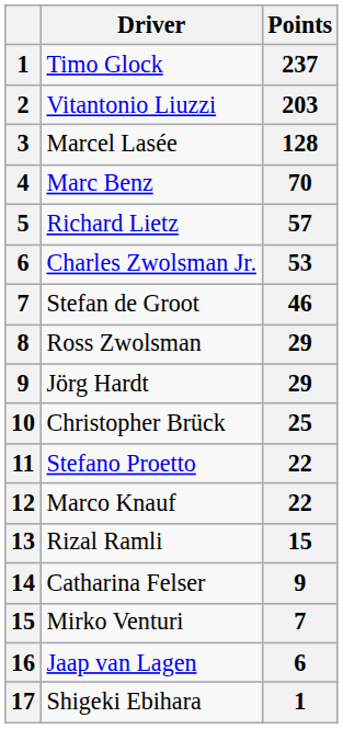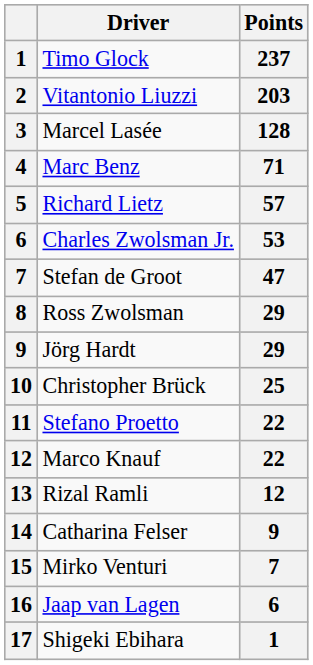 <table class="wikitable" style="font-size:85%;">
 <tr>
 <th></th>
 <th>Driver</th>
 <th>Points</th>
 </tr>
 <tr>
 <th>1</th>
 <td> <a href='#'>Timo Glock</a></td>
 <th>237</th>
 </tr>
 <tr>
 <th>2</th>
 <td> <a href='#'>Vitantonio Liuzzi</a></td>
 <th>203</th>
 </tr>
 <tr>
 <th>3</th>
 <td> Marcel Lasée</td>
 <th>128</th>
 </tr>
 <tr>
 <th>4</th>
 <td> <a href='#'>Marc Benz</a></td>
-<th>70</th>
+<th>71</th>
 </tr>
 <tr>
 <th>5</th>
 <td> <a href='#'>Richard Lietz</a></td>
 <th>57</th>
 </tr>
 <tr>
 <th>6</th>
 <td> <a href='#'>Charles Zwolsman Jr.</a></td>
 <th>53</th>
 </tr>
 <tr>
 <th>7</th>
 <td> Stefan de Groot</td>
-<th>46</th>
+<th>47</th>
 </tr>
 <tr>
 <th>8</th>
 <td> Ross Zwolsman</td>
 <th>29</th>
 </tr>
 <tr>
 <th>9</th>
 <td> Jörg Hardt</td>
 <th>29</th>
 </tr>
 <tr>
 <th>10</th>
 <td> Christopher Brück</td>
 <th>25</th>
 </tr>
 <tr>
 <th>11</th>
 <td> <a href='#'>Stefano Proetto</a></td>
 <th>22</th>
 </tr>
 <tr>
 <th>12</th>
 <td> Marco Knauf</td>
 <th>22</th>
 </tr>
 <tr>
 <th>13</th>
 <td> Rizal Ramli</td>
-<th>15</th>
+<th>12</th>
 </tr>
 <tr>
 <th>14</th>
 <td> Catharina Felser</td>
 <th>9</th>
 </tr>
 <tr>
 <th>15</th>
 <td> Mirko Venturi</td>
 <th>7</th>
 </tr>
 <tr>
 <th>16</th>
 <td> <a href='#'>Jaap van Lagen</a></td>
 <th>6</th>
 </tr>
 <tr>
 <th>17</th>
 <td> Shigeki Ebihara</td>
 <th>1</th>
 </tr>
 </table>
